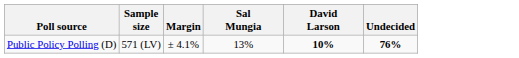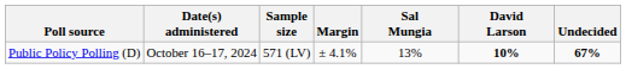 <table class="wikitable" style="font-size:90%;text-align:center;">
 <tr valign=bottom>
 <th>Poll source</th>
+<th>Date(s)<br>administered</th>
 <th>Sample<br>size</th>
 <th>Margin<br></th>
 <th style="width:100px;">Sal<br>Mungia</th>
 <th style="width:100px;">David<br>Larson</th>
 <th>Undecided</th>
 </tr>
 <tr>
 <td style="text-align:left;"><a href='#'>Public Policy Polling</a> (D)</td>
+<td>October 16–17, 2024</td>
 <td>571 (LV)</td>
 <td>± 4.1%</td>
 <td>13%</td>
 <td><strong>10%</strong></td>
-<td><strong>76%</strong></td>
+<td><strong>67%</strong></td>
 </tr>
 </table>
